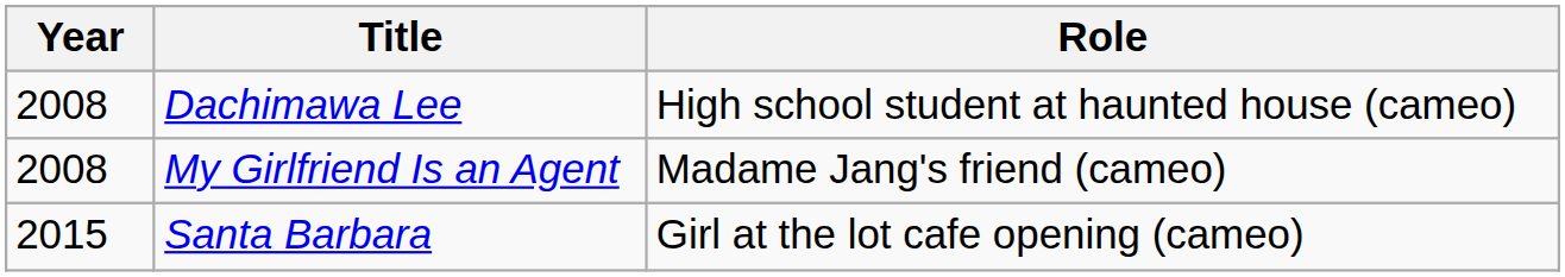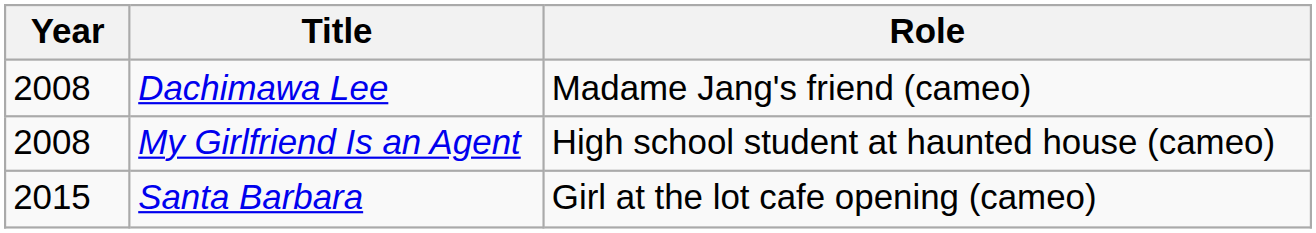 <table class="wikitable" style="width:600px;">
 <tr>
 <th width=50px>Year</th>
 <th>Title</th>
 <th>Role</th>
 </tr>
 <tr>
 <td>2008</td>
 <td><em><a href='#'>Dachimawa Lee</a></em></td>
-<td>High school student at haunted house (cameo)</td>
+<td>Madame Jang's friend (cameo)</td>
 </tr>
 <tr>
 <td>2008</td>
 <td><em><a href='#'>My Girlfriend Is an Agent</a></em></td>
-<td>Madame Jang's friend (cameo)</td>
+<td>High school student at haunted house (cameo)</td>
 </tr>
 <tr>
 <td>2015</td>
 <td><em><a href='#'>Santa Barbara</a></em></td>
 <td>Girl at the lot cafe opening (cameo)</td>
 </tr>
 </table>
